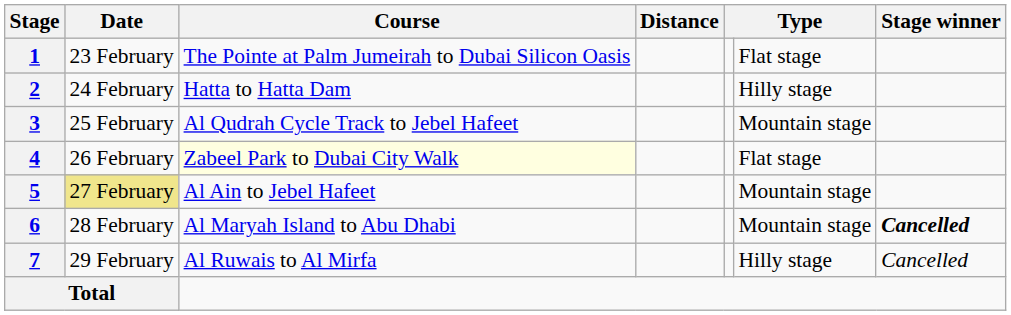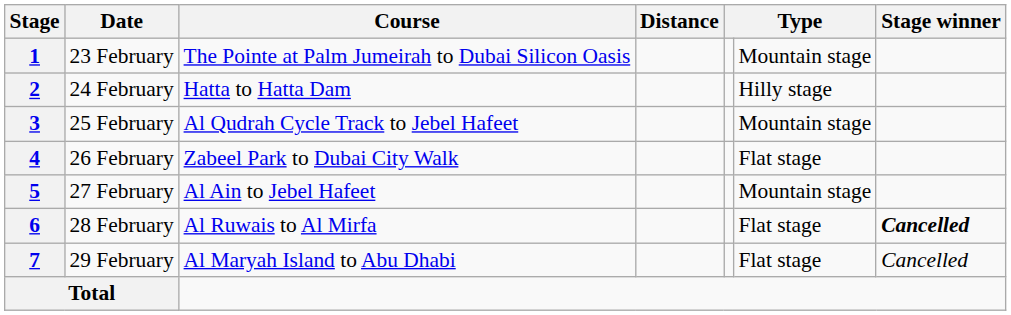 <table class="wikitable">
 <tr>
 <th scope="col">Stage</th>
 <th scope="col">Date</th>
 <th scope="col">Course</th>
 <th scope="col">Distance</th>
 <th scope="col" colspan="2">Type</th>
 <th scope="col">Stage winner</th>
 </tr>
 <tr>
 <th scope="row" style="text-align:center;"><a href='#'>1</a></th>
 <td style="text-align:center;">23 February</td>
 <td><a href='#'>The Pointe at Palm Jumeirah</a> to <a href='#'>Dubai Silicon Oasis</a></td>
 <td style="text-align:center;"></td>
 <td></td>
-<td>Flat stage</td>
+<td>Mountain stage</td>
 <td></td>
 </tr>
 <tr>
 <th scope="row" style="text-align:center;"><a href='#'>2</a></th>
 <td style="text-align:center;">24 February</td>
 <td><a href='#'>Hatta</a> to <a href='#'>Hatta Dam</a></td>
 <td style="text-align:center;"></td>
 <td></td>
 <td>Hilly stage</td>
 <td></td>
 </tr>
 <tr>
 <th scope="row" style="text-align:center;"><a href='#'>3</a></th>
 <td style="text-align:center;">25 February</td>
 <td><a href='#'>Al Qudrah Cycle Track</a> to <a href='#'>Jebel Hafeet</a></td>
 <td style="text-align:center;"></td>
 <td></td>
 <td>Mountain stage</td>
 <td></td>
 </tr>
 <tr>
 <th scope="row" style="text-align:center;"><a href='#'>4</a></th>
 <td style="text-align:center;">26 February</td>
-<td style="background: lightyellow;"><a href='#'>Zabeel Park</a> to <a href='#'>Dubai City Walk</a></td>
+<td><a href='#'>Zabeel Park</a> to <a href='#'>Dubai City Walk</a></td>
 <td style="text-align:center;"></td>
 <td></td>
 <td>Flat stage</td>
 <td></td>
 </tr>
 <tr>
 <th scope="row" style="text-align:center;"><a href='#'>5</a></th>
-<td style="background: khaki; text-align:center;">27 February</td>
+<td style="text-align:center;">27 February</td>
 <td><a href='#'>Al Ain</a> to <a href='#'>Jebel Hafeet</a></td>
 <td style="text-align:center;"></td>
 <td></td>
 <td>Mountain stage</td>
 <td></td>
 </tr>
 <tr>
 <th scope="row" style="text-align:center;"><a href='#'>6</a></th>
 <td style="text-align:center;">28 February</td>
-<td><a href='#'>Al Maryah Island</a> to <a href='#'>Abu Dhabi</a></td>
+<td><a href='#'>Al Ruwais</a> to <a href='#'>Al Mirfa</a></td>
 <td style="text-align:center;"></td>
 <td></td>
-<td>Mountain stage</td>
+<td>Flat stage</td>
 <td><strong><em>Cancelled</em></strong></td>
 </tr>
 <tr>
 <th scope="row" style="text-align:center;"><a href='#'>7</a></th>
 <td style="text-align:center;">29 February</td>
-<td><a href='#'>Al Ruwais</a> to <a href='#'>Al Mirfa</a></td>
+<td><a href='#'>Al Maryah Island</a> to <a href='#'>Abu Dhabi</a></td>
 <td style="text-align:center;"></td>
 <td></td>
-<td>Hilly stage</td>
+<td>Flat stage</td>
 <td><em>Cancelled</em></td>
 </tr>
 <tr>
 <th colspan="2">Total</th>
 <td colspan="5" style="text-align:center;"><s></s> </td>
 </tr>
 </table>
